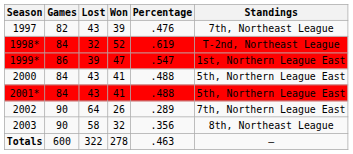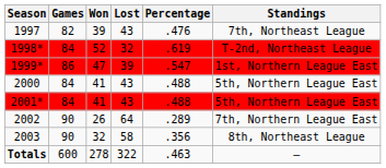 <table class="wikitable" style="text-align:center">
 <tr>
 <th>Season</th>
 <th>Games</th>
+<th>Won</th>
 <th>Lost</th>
-<th>Won</th>
 <th>Percentage</th>
 <th>Standings</th>
 </tr>
 <tr>
 <td>1997</td>
 <td>82</td>
+<td>39</td>
 <td>43</td>
-<td>39</td>
 <td>.476</td>
 <td>7th, Northeast League</td>
 </tr>
 <tr bgcolor="#FF0000">
 <td>1998*</td>
 <td>84</td>
+<td>52</td>
 <td>32</td>
-<td>52</td>
 <td>.619</td>
 <td>T-2nd, Northeast League</td>
 </tr>
 <tr bgcolor="#FF0000">
 <td>1999*</td>
 <td>86</td>
+<td>47</td>
 <td>39</td>
-<td>47</td>
 <td>.547</td>
 <td>1st, Northern League East</td>
 </tr>
 <tr>
 <td>2000</td>
 <td>84</td>
+<td>41</td>
 <td>43</td>
-<td>41</td>
 <td>.488</td>
 <td>5th, Northern League East</td>
 </tr>
 <tr bgcolor="#FF0000">
 <td>2001*</td>
 <td>84</td>
+<td>41</td>
 <td>43</td>
-<td>41</td>
 <td>.488</td>
 <td>5th, Northern League East</td>
 </tr>
 <tr>
 <td>2002</td>
 <td>90</td>
+<td>26</td>
 <td>64</td>
-<td>26</td>
 <td>.289</td>
 <td>7th, Northern League East</td>
 </tr>
 <tr>
 <td>2003</td>
 <td>90</td>
+<td>32</td>
 <td>58</td>
-<td>32</td>
 <td>.356</td>
 <td>8th, Northeast League</td>
 </tr>
 <tr>
 <td><strong>Totals</strong></td>
 <td>600</td>
+<td>278</td>
 <td>322</td>
-<td>278</td>
 <td>.463</td>
 <td>—</td>
 </tr>
 </table>
